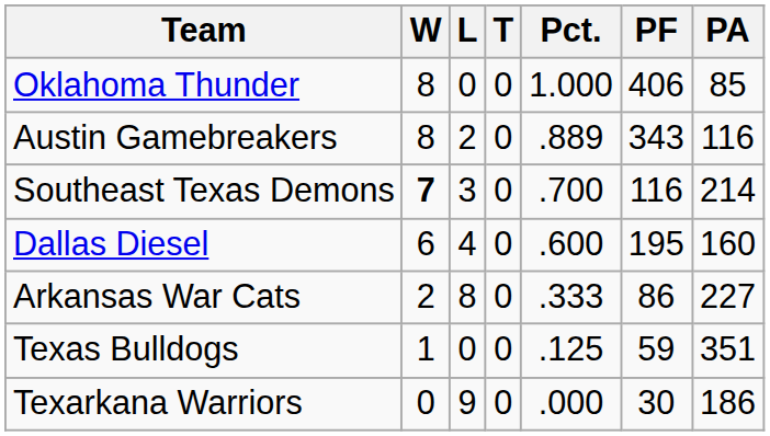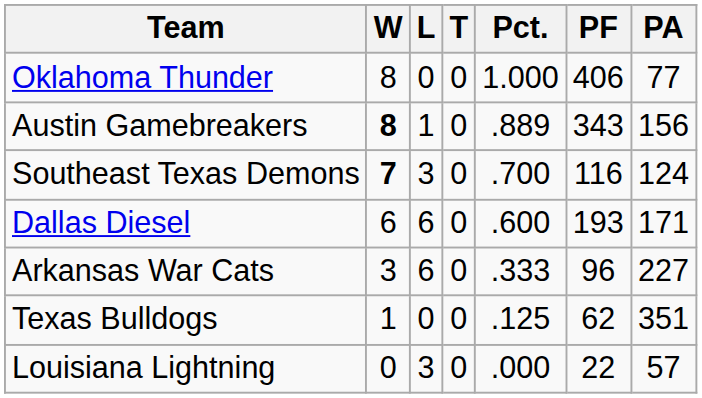 <table class="wikitable">
 <tr>
 <th>Team</th>
 <th>W</th>
 <th>L</th>
 <th>T</th>
 <th>Pct.</th>
 <th>PF</th>
 <th>PA</th>
 </tr>
 <tr align="center">
 <td align="left"><a href='#'>Oklahoma Thunder</a></td>
 <td>8</td>
 <td>0</td>
 <td>0</td>
 <td>1.000</td>
 <td>406</td>
-<td>85</td>
+<td>77</td>
 </tr>
 <tr align="center">
 <td align="left">Austin Gamebreakers</td>
-<td>8</td>
-<td>2</td>
+<td><strong>8</strong></td>
+<td>1</td>
 <td>0</td>
 <td>.889</td>
 <td>343</td>
-<td>116</td>
+<td>156</td>
 </tr>
 <tr align="center">
 <td align="left">Southeast Texas Demons</td>
 <td><strong>7</strong></td>
 <td>3</td>
 <td>0</td>
 <td>.700</td>
 <td>116</td>
-<td>214</td>
+<td>124</td>
 </tr>
 <tr align="center">
 <td align="left"><a href='#'>Dallas Diesel</a></td>
 <td>6</td>
-<td>4</td>
+<td>6</td>
 <td>0</td>
 <td>.600</td>
-<td>195</td>
-<td>160</td>
+<td>193</td>
+<td>171</td>
 </tr>
 <tr align="center">
 <td align="left">Arkansas War Cats</td>
-<td>2</td>
-<td>8</td>
+<td>3</td>
+<td>6</td>
 <td>0</td>
 <td>.333</td>
-<td>86</td>
+<td>96</td>
 <td>227</td>
 </tr>
 <tr align="center">
 <td align="left">Texas Bulldogs</td>
 <td>1</td>
 <td>0</td>
 <td>0</td>
 <td>.125</td>
-<td>59</td>
+<td>62</td>
 <td>351</td>
 </tr>
 <tr align="center">
-<td align="left">Texarkana Warriors</td>
+<td align="left">Louisiana Lightning</td>
 <td>0</td>
-<td>9</td>
+<td>3</td>
 <td>0</td>
 <td>.000</td>
-<td>30</td>
-<td>186</td>
+<td>22</td>
+<td>57</td>
 </tr>
 </table>
